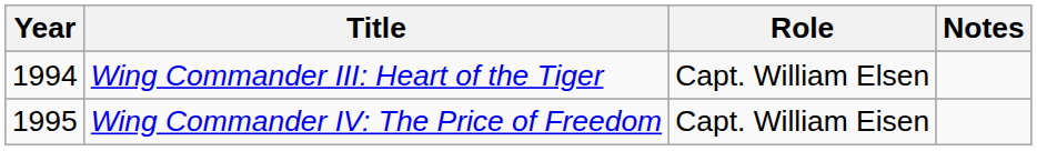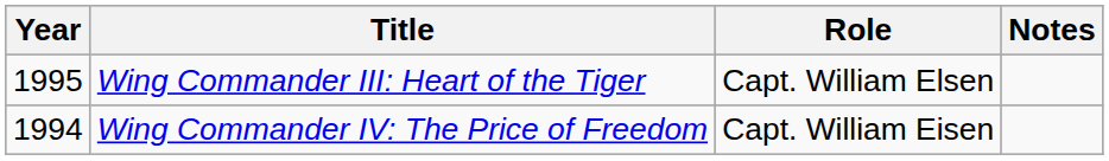 <table class="wikitable sortable">
 <tr>
 <th>Year</th>
 <th>Title</th>
 <th>Role</th>
 <th>Notes</th>
 </tr>
 <tr>
-<td>1994</td>
+<td>1995</td>
 <td><em><a href='#'>Wing Commander III: Heart of the Tiger</a></em></td>
 <td>Capt. William Elsen</td>
 <td></td>
 </tr>
 <tr>
-<td>1995</td>
+<td>1994</td>
 <td><em><a href='#'>Wing Commander IV: The Price of Freedom</a></em></td>
 <td>Capt. William Eisen</td>
 <td></td>
 </tr>
 </table>
